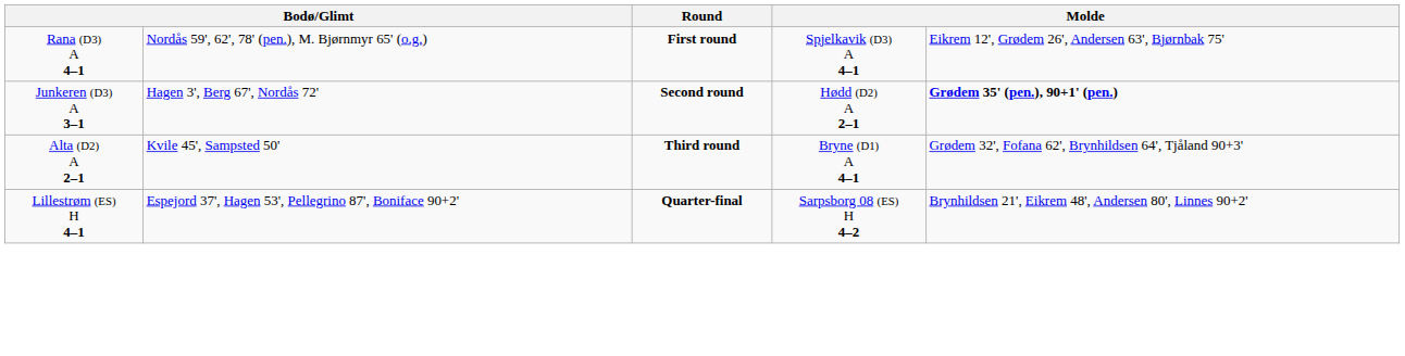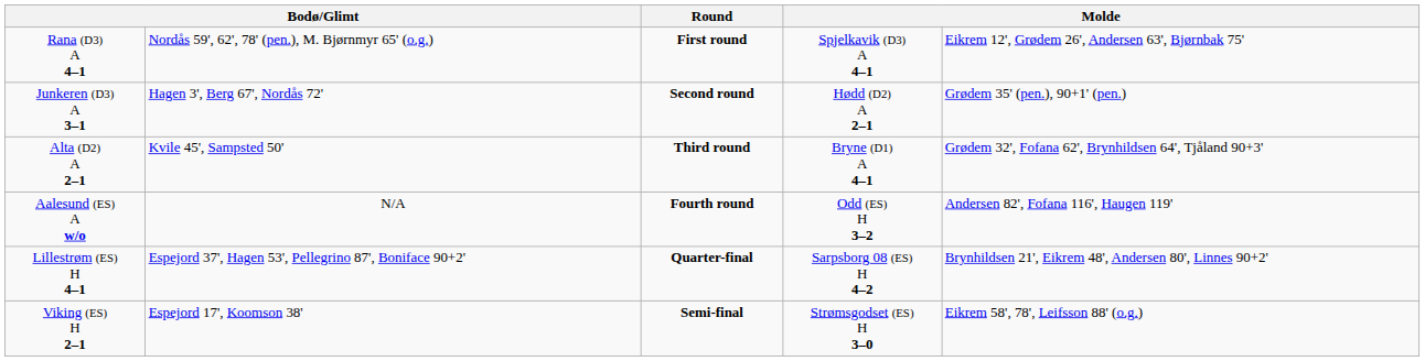 <table class=wikitable width=100% style="text-align:center">
 <tr valign=top>
 <th colspan=2 width=45%>Bodø/Glimt</th>
 <th width=10%>Round</th>
 <th colspan=2 width=45%>Molde</th>
 </tr>
 <tr valign=top>
 <td><a href='#'>Rana</a> <small>(D3)</small><br>A<br><strong>4–1</strong></td>
 <td align=left><a href='#'>Nordås</a> 59', 62', 78' (<a href='#'>pen.</a>), M. Bjørnmyr 65' (<a href='#'>o.g.</a>)</td>
 <td><strong>First round</strong></td>
 <td><a href='#'>Spjelkavik</a> <small>(D3)</small><br>A<br><strong>4–1</strong></td>
 <td align=left><a href='#'>Eikrem</a> 12', <a href='#'>Grødem</a> 26', <a href='#'>Andersen</a> 63', <a href='#'>Bjørnbak</a> 75'</td>
 </tr>
 <tr valign=top>
 <td><a href='#'>Junkeren</a> <small>(D3)</small><br>A<br><strong>3–1</strong></td>
 <td align=left><a href='#'>Hagen</a> 3', <a href='#'>Berg</a> 67', <a href='#'>Nordås</a> 72'</td>
 <td><strong>Second round</strong></td>
 <td><a href='#'>Hødd</a> <small>(D2)</small><br>A<br><strong>2–1</strong></td>
-<td align=left><strong><a href='#'>Grødem</a> 35' (<a href='#'>pen.</a>), 90+1' (<a href='#'>pen.</a>)</strong></td>
+<td align=left><a href='#'>Grødem</a> 35' (<a href='#'>pen.</a>), 90+1' (<a href='#'>pen.</a>)</td>
 </tr>
 <tr valign=top>
 <td><a href='#'>Alta</a> <small>(D2)</small><br>A<br><strong>2–1</strong></td>
 <td align=left><a href='#'>Kvile</a> 45', <a href='#'>Sampsted</a> 50'</td>
 <td><strong>Third round</strong></td>
 <td><a href='#'>Bryne</a> <small>(D1)</small><br>A<br><strong>4–1</strong></td>
 <td align=left><a href='#'>Grødem</a> 32', <a href='#'>Fofana</a> 62',  <a href='#'>Brynhildsen</a> 64',  Tjåland 90+3'</td>
 </tr>
 <tr valign=top>
+<td><a href='#'>Aalesund</a> <small>(ES)</small><br>A<br><strong><a href='#'>w/o</a></strong></td>
+<td align=centre>N/A</td>
+<td><strong>Fourth round</strong></td>
+<td><a href='#'>Odd</a> <small>(ES)</small><br>H<br><strong>3–2 </strong></td>
+<td align=left><a href='#'>Andersen</a> 82', <a href='#'>Fofana</a> 116', <a href='#'>Haugen</a> 119'</td>
+</tr>
+<tr valign=top>
 <td><a href='#'>Lillestrøm</a> <small>(ES)</small><br>H<br><strong>4–1</strong></td>
 <td align=left><a href='#'>Espejord</a> 37', <a href='#'>Hagen</a> 53', <a href='#'>Pellegrino</a> 87', <a href='#'>Boniface</a> 90+2'</td>
 <td><strong>Quarter-final</strong></td>
 <td><a href='#'>Sarpsborg 08</a> <small>(ES)</small><br>H<br><strong>4–2</strong></td>
 <td align=left><a href='#'>Brynhildsen</a> 21', <a href='#'>Eikrem</a> 48', <a href='#'>Andersen</a> 80', <a href='#'>Linnes</a> 90+2'</td>
 </tr>
+<tr valign=top>
+<td><a href='#'>Viking</a> <small>(ES)</small><br>H<br><strong>2–1</strong></td>
+<td align=left><a href='#'>Espejord</a> 17', <a href='#'>Koomson</a> 38'</td>
+<td><strong>Semi-final</strong></td>
+<td><a href='#'>Strømsgodset</a> <small>(ES)</small><br>H<br><strong>3–0</strong></td>
+<td align=left><a href='#'>Eikrem</a> 58', 78', <a href='#'>Leifsson</a> 88' (<a href='#'>o.g.</a>)</td>
+</tr>
 </table>
